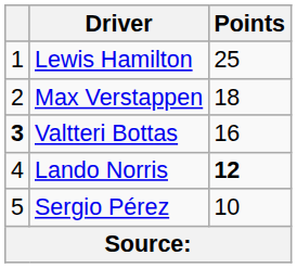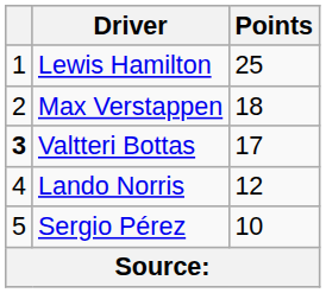 <table class="wikitable" style="font-size: 85%;">
 <tr>
 <th scope="col"></th>
 <th scope="col">Driver</th>
 <th scope="col">Points</th>
 </tr>
 <tr>
 <td align="center">1</td>
 <td> <a href='#'>Lewis Hamilton</a></td>
 <td align="left">25</td>
 </tr>
 <tr>
 <td align="center">2</td>
 <td> <a href='#'>Max Verstappen</a></td>
 <td align="left">18</td>
 </tr>
 <tr>
 <td align="center"><strong>3</strong></td>
 <td> <a href='#'>Valtteri Bottas</a></td>
-<td align="left">16</td>
+<td align="left">17</td>
 </tr>
 <tr>
 <td align="center">4</td>
 <td> <a href='#'>Lando Norris</a></td>
-<td align="left"><strong>12</strong></td>
+<td align="left">12</td>
 </tr>
 <tr>
 <td align="center">5</td>
 <td> <a href='#'>Sergio Pérez</a></td>
 <td align="left">10</td>
 </tr>
 <tr>
 <th colspan=4>Source:</th>
 </tr>
 </table>
